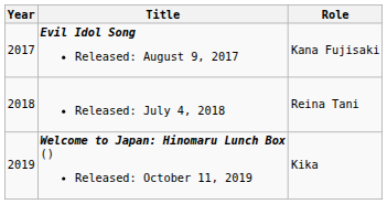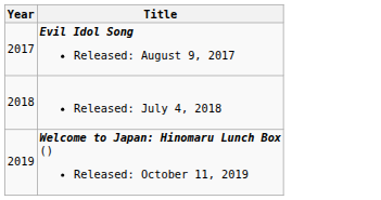 <table class="wikitable">
 <tr>
 <th>Year</th>
 <th>Title</th>
-<th>Role</th>
 </tr>
 <tr>
 <td>2017</td>
 <td><strong><em>Evil Idol Song</em></strong><br><ul><li>Released: August 9, 2017</li></ul></td>
-<td>Kana Fujisaki</td>
 </tr>
 <tr>
 <td>2018</td>
 <td><br><ul><li>Released: July 4, 2018</li></ul></td>
-<td>Reina Tani</td>
 </tr>
 <tr>
 <td>2019</td>
 <td><strong><em>Welcome to Japan: Hinomaru Lunch Box</em></strong><br>()<br><ul><li>Released: October 11, 2019</li></ul></td>
-<td>Kika</td>
 </tr>
 </table>
